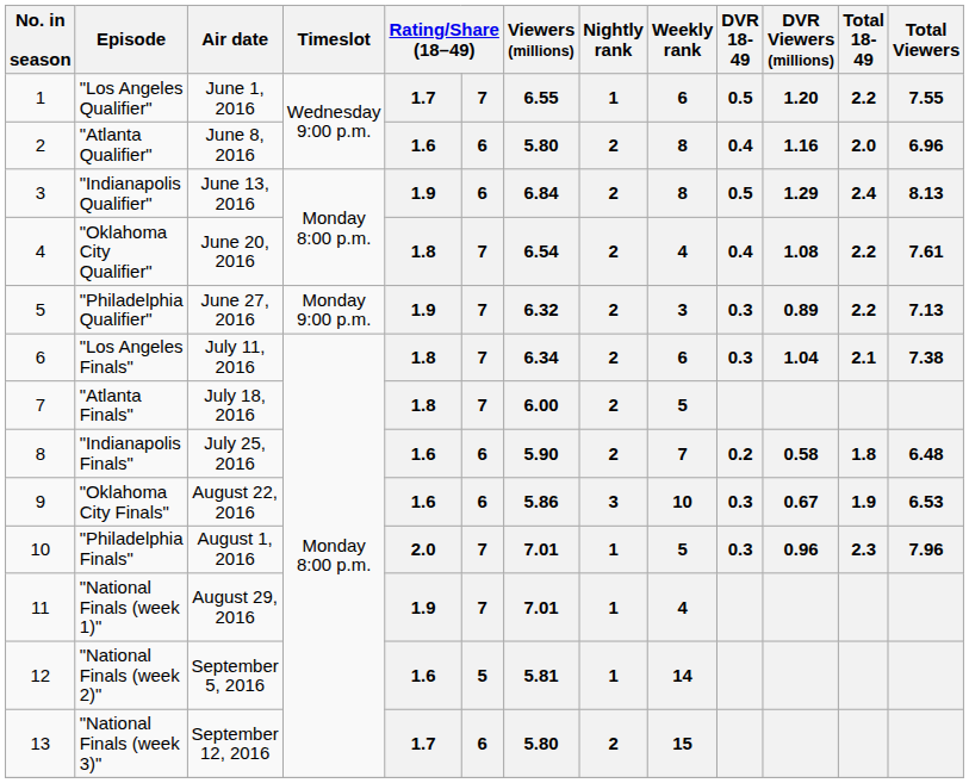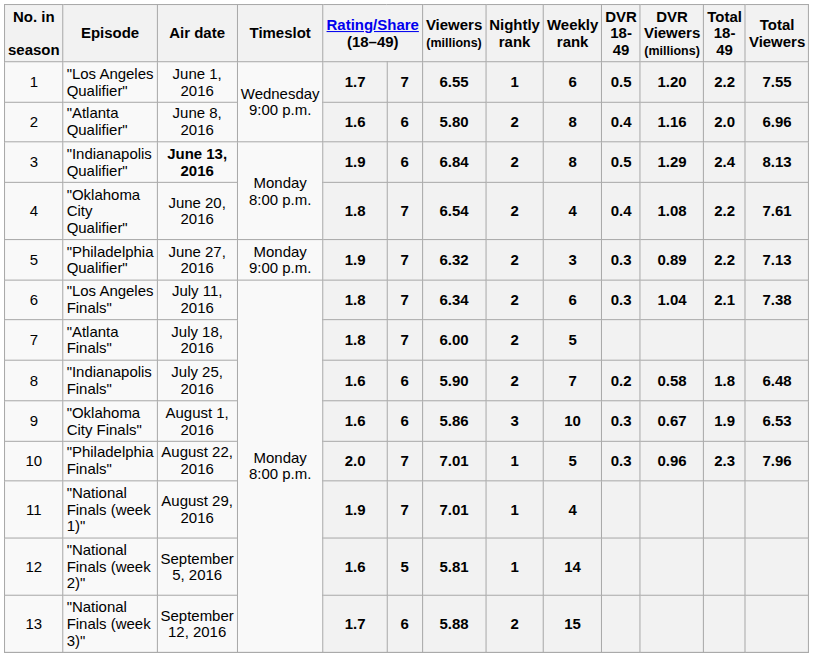 <table class="wikitable" style="text-align:center; font-size:90%; width: 100%">
 <tr>
 <th>No. in <br><br>season</th>
 <th>Episode</th>
 <th>Air date</th>
 <th>Timeslot</th>
 <th colspan=2><a href='#'>Rating/Share</a><br>(18–49)</th>
 <th>Viewers<br><small>(millions)</small></th>
 <th>Nightly<br>rank</th>
 <th>Weekly<br>rank</th>
 <th>DVR<br>18-49</th>
 <th>DVR<br>Viewers<br><small>(millions)</small></th>
 <th>Total<br>18-49</th>
 <th>Total<br>Viewers</th>
 </tr>
 <tr>
 <td>1</td>
 <td style="text-align:left;">"Los Angeles Qualifier"</td>
 <td>June 1, 2016</td>
 <td rowspan="2">Wednesday 9:00 p.m.</td>
 <th>1.7</th>
 <th>7</th>
 <th>6.55</th>
 <th>1</th>
 <th>6</th>
 <th>0.5</th>
 <th>1.20</th>
 <th>2.2</th>
 <th>7.55</th>
 </tr>
 <tr>
 <td>2</td>
 <td style="text-align:left;">"Atlanta Qualifier"</td>
 <td>June 8, 2016</td>
 <th>1.6</th>
 <th>6</th>
 <th>5.80</th>
 <th>2</th>
 <th>8</th>
 <th>0.4</th>
 <th>1.16</th>
 <th>2.0</th>
 <th>6.96</th>
 </tr>
 <tr>
 <td>3</td>
 <td style="text-align:left;">"Indianapolis Qualifier"</td>
-<td>June 13, 2016</td>
+<td><strong>June 13, 2016</strong></td>
 <td rowspan="2">Monday 8:00 p.m.</td>
 <th>1.9</th>
 <th>6</th>
 <th>6.84</th>
 <th>2</th>
 <th>8</th>
 <th>0.5</th>
 <th>1.29</th>
 <th>2.4</th>
 <th>8.13</th>
 </tr>
 <tr>
 <td>4</td>
 <td style="text-align:left;">"Oklahoma City Qualifier"</td>
 <td>June 20, 2016</td>
 <th>1.8</th>
 <th>7</th>
 <th>6.54</th>
 <th>2</th>
 <th>4</th>
 <th>0.4</th>
 <th>1.08</th>
 <th>2.2</th>
 <th>7.61</th>
 </tr>
 <tr>
 <td>5</td>
 <td style="text-align:left;">"Philadelphia Qualifier"</td>
 <td>June 27, 2016</td>
 <td>Monday 9:00 p.m.</td>
 <th>1.9</th>
 <th>7</th>
 <th>6.32</th>
 <th>2</th>
 <th>3</th>
 <th>0.3</th>
 <th>0.89</th>
 <th>2.2</th>
 <th>7.13</th>
 </tr>
 <tr>
 <td>6</td>
 <td style="text-align:left;">"Los Angeles Finals"</td>
 <td>July 11, 2016</td>
 <td rowspan="8">Monday 8:00 p.m.</td>
 <th>1.8</th>
 <th>7</th>
 <th>6.34</th>
 <th>2</th>
 <th>6</th>
 <th>0.3</th>
 <th>1.04</th>
 <th>2.1</th>
 <th>7.38</th>
 </tr>
 <tr>
 <td>7</td>
 <td style="text-align:left;">"Atlanta Finals"</td>
 <td>July 18, 2016</td>
 <th>1.8</th>
 <th>7</th>
 <th>6.00</th>
 <th>2</th>
 <th>5</th>
 <th></th>
 <th></th>
 <th></th>
 <th></th>
 </tr>
 <tr>
 <td>8</td>
 <td style="text-align:left;">"Indianapolis Finals"</td>
 <td>July 25, 2016</td>
 <th>1.6</th>
 <th>6</th>
 <th>5.90</th>
 <th>2</th>
 <th>7</th>
 <th>0.2</th>
 <th>0.58</th>
 <th>1.8</th>
 <th>6.48</th>
 </tr>
 <tr>
 <td>9</td>
 <td style="text-align:left;">"Oklahoma City Finals"</td>
-<td>August 22, 2016</td>
+<td>August 1, 2016</td>
 <th>1.6</th>
 <th>6</th>
 <th>5.86</th>
 <th>3</th>
 <th>10</th>
 <th>0.3</th>
 <th>0.67</th>
 <th>1.9</th>
 <th>6.53</th>
 </tr>
 <tr>
 <td>10</td>
 <td style="text-align:left;">"Philadelphia Finals"</td>
-<td>August 1, 2016</td>
+<td>August 22, 2016</td>
 <th>2.0</th>
 <th>7</th>
 <th>7.01</th>
 <th>1</th>
 <th>5</th>
 <th>0.3</th>
 <th>0.96</th>
 <th>2.3</th>
 <th>7.96</th>
 </tr>
 <tr>
 <td>11</td>
 <td style="text-align:left;">"National Finals (week 1)"</td>
 <td>August 29, 2016</td>
 <th>1.9</th>
 <th>7</th>
 <th>7.01</th>
 <th>1</th>
 <th>4</th>
 <th></th>
 <th></th>
 <th></th>
 <th></th>
 </tr>
 <tr>
 <td>12</td>
 <td style="text-align:left;">"National Finals (week 2)"</td>
 <td>September 5, 2016</td>
 <th>1.6</th>
 <th>5</th>
 <th>5.81</th>
 <th>1</th>
 <th>14</th>
 <th></th>
 <th></th>
 <th></th>
 <th></th>
 </tr>
 <tr>
 <td>13</td>
 <td style="text-align:left;">"National Finals (week 3)"</td>
 <td>September 12, 2016</td>
 <th>1.7</th>
 <th>6</th>
-<th>5.80</th>
+<th>5.88</th>
 <th>2</th>
 <th>15</th>
 <th></th>
 <th></th>
 <th></th>
 <th></th>
 </tr>
 <tr>
 </tr>
 </table>
